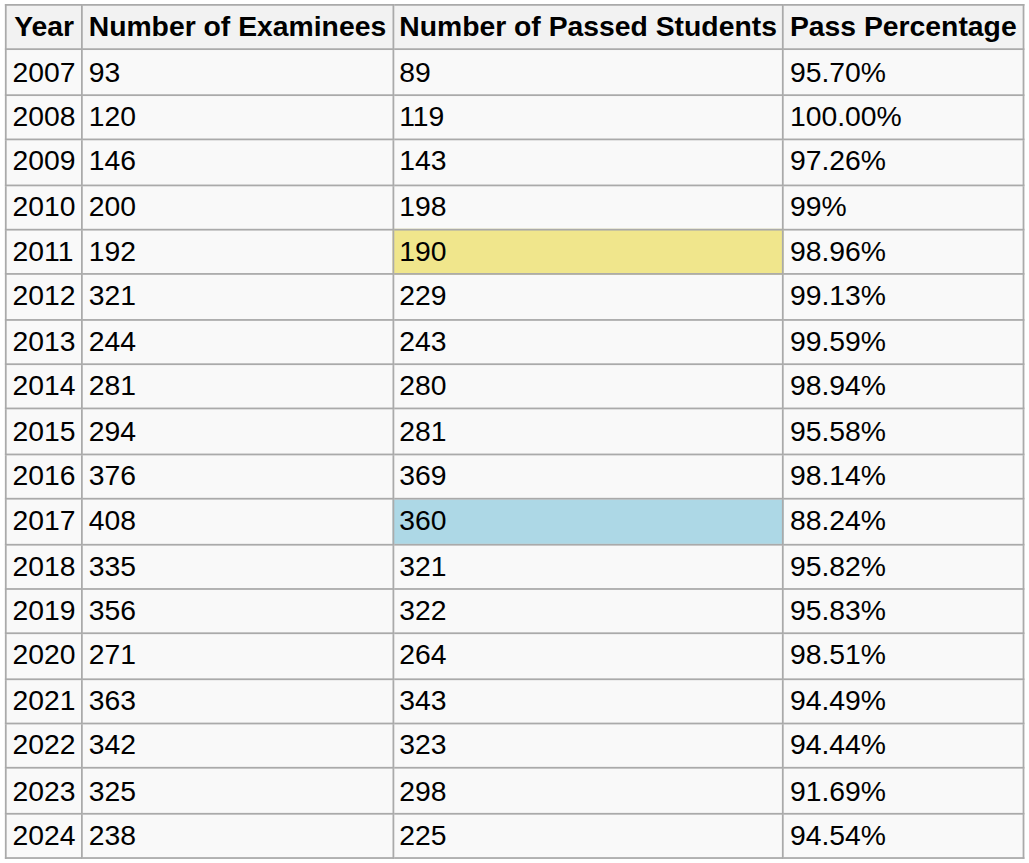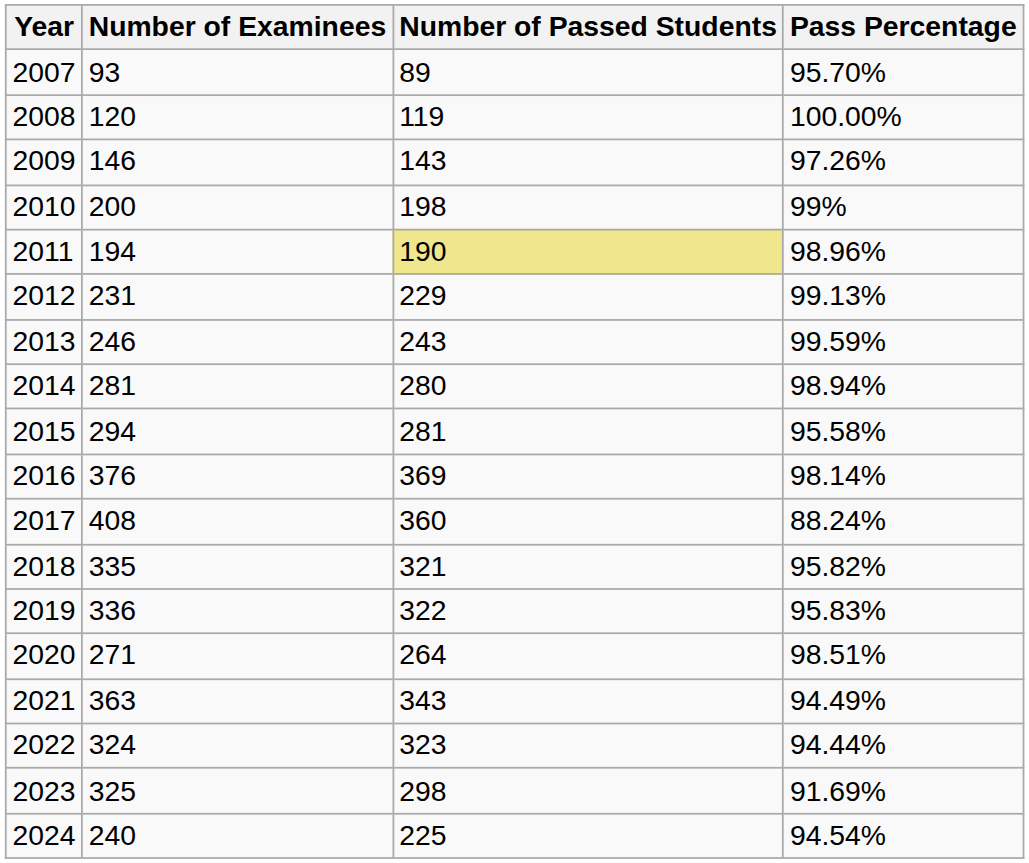 <table class="wikitable" style="margin:1em auto;">
 <tr>
 <th>Year</th>
 <th>Number of Examinees</th>
 <th>Number of Passed Students</th>
 <th>Pass Percentage</th>
 </tr>
 <tr>
 <td>2007</td>
 <td>93</td>
 <td>89</td>
 <td>95.70%</td>
 </tr>
 <tr>
 <td>2008</td>
 <td>120</td>
 <td>119</td>
 <td>100.00%</td>
 </tr>
 <tr>
 <td>2009</td>
 <td>146</td>
 <td>143</td>
 <td>97.26%</td>
 </tr>
 <tr>
 <td>2010</td>
 <td>200</td>
 <td>198</td>
 <td>99%</td>
 </tr>
 <tr>
 <td>2011</td>
-<td>192</td>
+<td>194</td>
 <td style="background: khaki;">190</td>
 <td>98.96%</td>
 </tr>
 <tr>
 <td>2012</td>
-<td>321</td>
+<td>231</td>
 <td>229</td>
 <td>99.13%</td>
 </tr>
 <tr>
 <td>2013</td>
-<td>244</td>
+<td>246</td>
 <td>243</td>
 <td>99.59%</td>
 </tr>
 <tr>
 <td>2014</td>
 <td>281</td>
 <td>280</td>
 <td>98.94%</td>
 </tr>
 <tr>
 <td>2015</td>
 <td>294</td>
 <td>281</td>
 <td>95.58%</td>
 </tr>
 <tr>
 <td>2016</td>
 <td>376</td>
 <td>369</td>
 <td>98.14%</td>
 </tr>
 <tr>
 <td>2017</td>
 <td>408</td>
-<td style="background: lightblue;">360</td>
+<td>360</td>
 <td>88.24%</td>
 </tr>
 <tr>
 <td>2018</td>
 <td>335</td>
 <td>321</td>
 <td>95.82%</td>
 </tr>
 <tr>
 <td>2019</td>
-<td>356</td>
+<td>336</td>
 <td>322</td>
 <td>95.83%</td>
 </tr>
 <tr>
 <td>2020</td>
 <td>271</td>
 <td>264</td>
 <td>98.51%</td>
 </tr>
 <tr>
 <td>2021</td>
 <td>363</td>
 <td>343</td>
 <td>94.49%</td>
 </tr>
 <tr>
 <td>2022</td>
-<td>342</td>
+<td>324</td>
 <td>323</td>
 <td>94.44%</td>
 </tr>
 <tr>
 <td>2023</td>
 <td>325</td>
 <td>298</td>
 <td>91.69%</td>
 </tr>
 <tr>
 <td>2024</td>
-<td>238</td>
+<td>240</td>
 <td>225</td>
 <td>94.54%</td>
 </tr>
 </table>
